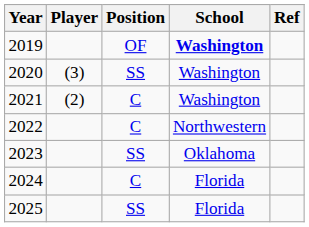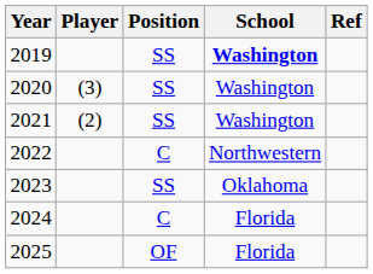 <table class="wikitable sortable plainrowheaders" style="text-align:center;">
 <tr>
 <th scope="col">Year</th>
 <th scope="col">Player</th>
 <th scope="col">Position</th>
 <th scope="col">School</th>
 <th scope="col" class="unsortable">Ref</th>
 </tr>
 <tr>
 <td>2019</td>
 <td></td>
-<td><a href='#'>OF</a></td>
+<td><a href='#'>SS</a></td>
 <td><strong><a href='#'>Washington</a></strong></td>
 <td></td>
 </tr>
 <tr>
 <td>2020</td>
 <td> (3)</td>
 <td><a href='#'>SS</a></td>
 <td><a href='#'>Washington</a></td>
 <td></td>
 </tr>
 <tr>
 <td>2021</td>
 <td> (2)</td>
-<td><a href='#'>C</a></td>
+<td><a href='#'>SS</a></td>
 <td><a href='#'>Washington</a></td>
 <td></td>
 </tr>
 <tr>
 <td>2022</td>
 <td></td>
 <td><a href='#'>C</a></td>
 <td><a href='#'>Northwestern</a></td>
 <td></td>
 </tr>
 <tr>
 <td>2023</td>
 <td></td>
 <td><a href='#'>SS</a></td>
 <td><a href='#'>Oklahoma</a></td>
 <td></td>
 </tr>
 <tr>
 <td>2024</td>
 <td></td>
 <td><a href='#'>C</a></td>
 <td><a href='#'>Florida</a></td>
 <td></td>
 </tr>
 <tr>
 <td>2025</td>
 <td></td>
-<td><a href='#'>SS</a></td>
+<td><a href='#'>OF</a></td>
 <td><a href='#'>Florida</a></td>
 <td></td>
 </tr>
 </table>
